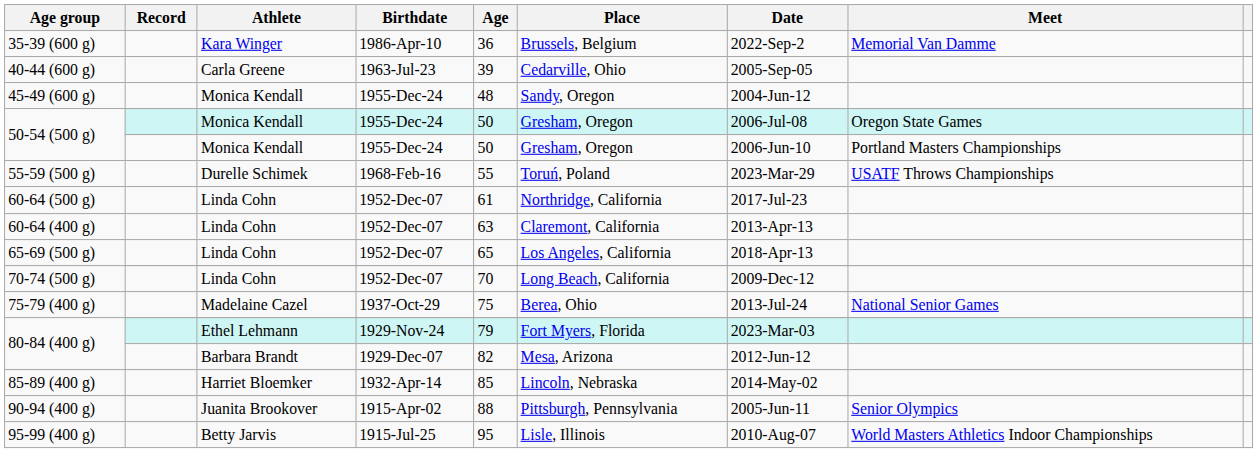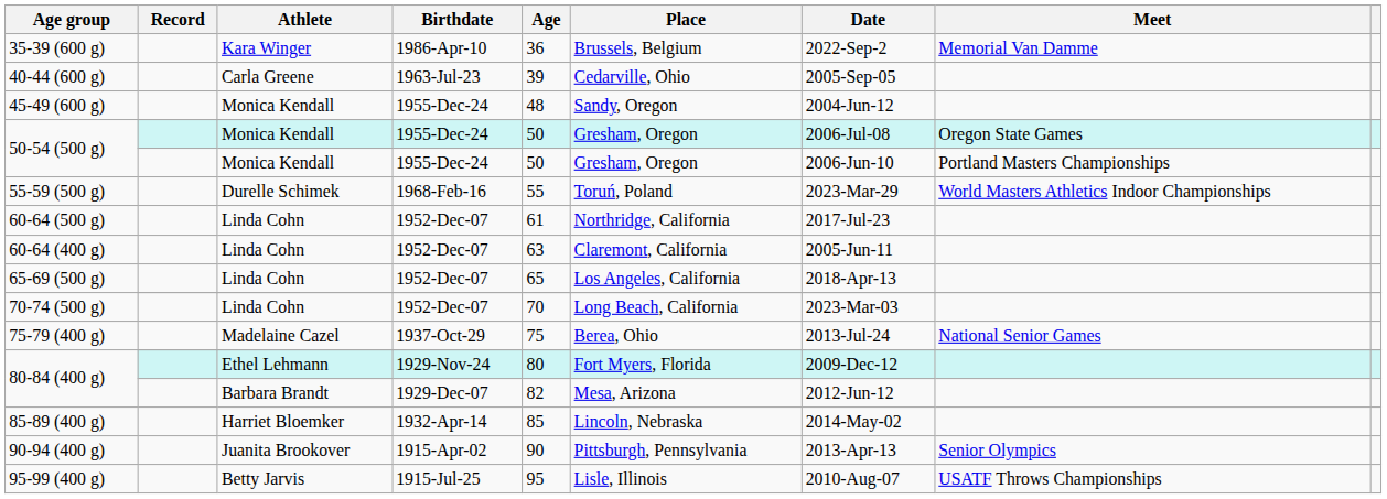 <table class="wikitable" style="font-size:95%; width: 95%">
 <tr>
 <th>Age group</th>
 <th>Record</th>
 <th>Athlete</th>
 <th>Birthdate</th>
 <th>Age</th>
 <th>Place</th>
 <th>Date</th>
 <th>Meet</th>
 <th></th>
 </tr>
 <tr>
 <td>35-39 (600 g)</td>
 <td></td>
 <td><a href='#'>Kara Winger</a></td>
 <td>1986-Apr-10</td>
 <td>36</td>
 <td><a href='#'>Brussels</a>, Belgium</td>
 <td>2022-Sep-2</td>
 <td><a href='#'>Memorial Van Damme</a></td>
 <td></td>
 </tr>
 <tr>
 <td>40-44 (600 g)</td>
 <td></td>
 <td>Carla Greene</td>
 <td>1963-Jul-23</td>
 <td>39</td>
 <td><a href='#'>Cedarville</a>, Ohio</td>
 <td>2005-Sep-05</td>
 <td></td>
 <td></td>
 </tr>
 <tr>
 <td>45-49 (600 g)</td>
 <td></td>
 <td>Monica Kendall</td>
 <td>1955-Dec-24</td>
 <td>48</td>
 <td><a href='#'>Sandy</a>, Oregon</td>
 <td>2004-Jun-12</td>
 <td></td>
 <td></td>
 </tr>
 <tr>
 <td rowspan=3>50-54 (500 g)</td>
 </tr>
 <tr style="background:#cef6f5;">
 <td></td>
 <td>Monica Kendall</td>
 <td>1955-Dec-24</td>
 <td>50</td>
 <td><a href='#'>Gresham</a>, Oregon</td>
 <td>2006-Jul-08</td>
 <td>Oregon State Games</td>
 <td></td>
 </tr>
 <tr>
 <td></td>
 <td>Monica Kendall</td>
 <td>1955-Dec-24</td>
 <td>50</td>
 <td><a href='#'>Gresham</a>, Oregon</td>
 <td>2006-Jun-10</td>
 <td>Portland Masters Championships</td>
 <td></td>
 </tr>
 <tr>
 <td>55-59 (500 g)</td>
 <td></td>
 <td>Durelle Schimek</td>
 <td>1968-Feb-16</td>
 <td>55</td>
 <td><a href='#'>Toruń</a>, Poland</td>
 <td>2023-Mar-29</td>
-<td><a href='#'>USATF</a> Throws Championships</td>
+<td><a href='#'>World Masters Athletics</a> Indoor Championships</td>
 <td></td>
 </tr>
 <tr>
 <td>60-64 (500 g)</td>
 <td></td>
 <td>Linda Cohn</td>
 <td>1952-Dec-07</td>
 <td>61</td>
 <td><a href='#'>Northridge</a>, California</td>
 <td>2017-Jul-23</td>
 <td></td>
 <td></td>
 </tr>
 <tr>
 <td>60-64 (400 g)</td>
 <td></td>
 <td>Linda Cohn</td>
 <td>1952-Dec-07</td>
 <td>63</td>
 <td><a href='#'>Claremont</a>, California</td>
-<td>2013-Apr-13</td>
+<td>2005-Jun-11</td>
 <td></td>
 <td></td>
 </tr>
 <tr>
 <td rowspan=1>65-69 (500 g)</td>
 <td></td>
 <td>Linda Cohn</td>
 <td>1952-Dec-07</td>
 <td>65</td>
 <td><a href='#'>Los Angeles</a>, California</td>
 <td>2018-Apr-13</td>
 <td></td>
 <td></td>
 </tr>
 <tr>
 <td rowspan=2>70-74 (500 g)</td>
 </tr>
 <tr>
 <td></td>
 <td>Linda Cohn</td>
 <td>1952-Dec-07</td>
 <td>70</td>
 <td><a href='#'>Long Beach</a>, California</td>
-<td>2009-Dec-12</td>
+<td>2023-Mar-03</td>
 <td></td>
 <td></td>
 </tr>
 <tr>
 <td>75-79 (400 g)</td>
 <td></td>
 <td>Madelaine Cazel</td>
 <td>1937-Oct-29</td>
 <td>75</td>
 <td><a href='#'>Berea</a>, Ohio</td>
 <td>2013-Jul-24</td>
 <td><a href='#'>National Senior Games</a></td>
 <td></td>
 </tr>
 <tr>
 <td rowspan=3>80-84 (400 g)</td>
 </tr>
 <tr style="background:#cef6f5;">
 <td></td>
 <td>Ethel Lehmann</td>
 <td>1929-Nov-24</td>
-<td>79</td>
+<td>80</td>
 <td><a href='#'>Fort Myers</a>, Florida</td>
-<td>2023-Mar-03</td>
+<td>2009-Dec-12</td>
 <td></td>
 <td></td>
 </tr>
 <tr>
 <td></td>
 <td>Barbara Brandt</td>
 <td>1929-Dec-07</td>
 <td>82</td>
 <td><a href='#'>Mesa</a>, Arizona</td>
 <td>2012-Jun-12</td>
 <td></td>
 <td></td>
 </tr>
 <tr>
 <td>85-89 (400 g)</td>
 <td></td>
 <td>Harriet Bloemker</td>
 <td>1932-Apr-14</td>
 <td>85</td>
 <td><a href='#'>Lincoln</a>, Nebraska</td>
 <td>2014-May-02</td>
 <td></td>
 <td></td>
 </tr>
 <tr>
 <td>90-94 (400 g)</td>
 <td></td>
 <td>Juanita Brookover</td>
 <td>1915-Apr-02</td>
-<td>88</td>
+<td>90</td>
 <td><a href='#'>Pittsburgh</a>, Pennsylvania</td>
-<td>2005-Jun-11</td>
+<td>2013-Apr-13</td>
 <td><a href='#'>Senior Olympics</a></td>
 <td></td>
 </tr>
 <tr>
 <td>95-99 (400 g)</td>
 <td></td>
 <td>Betty Jarvis</td>
 <td>1915-Jul-25</td>
 <td>95</td>
 <td><a href='#'>Lisle</a>, Illinois</td>
 <td>2010-Aug-07</td>
-<td><a href='#'>World Masters Athletics</a> Indoor Championships</td>
+<td><a href='#'>USATF</a> Throws Championships</td>
 <td></td>
 </tr>
 </table>
